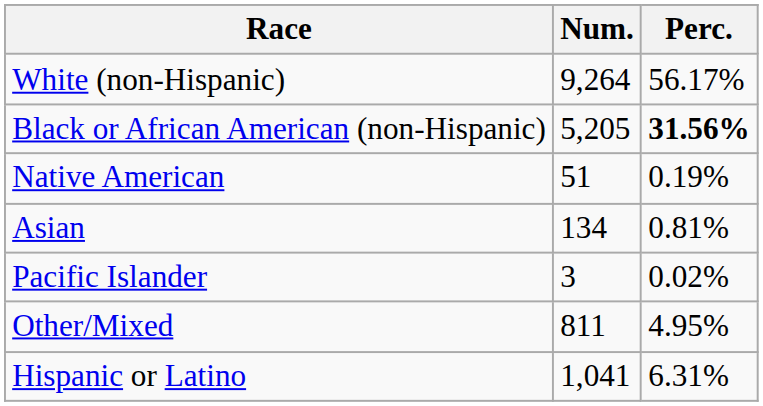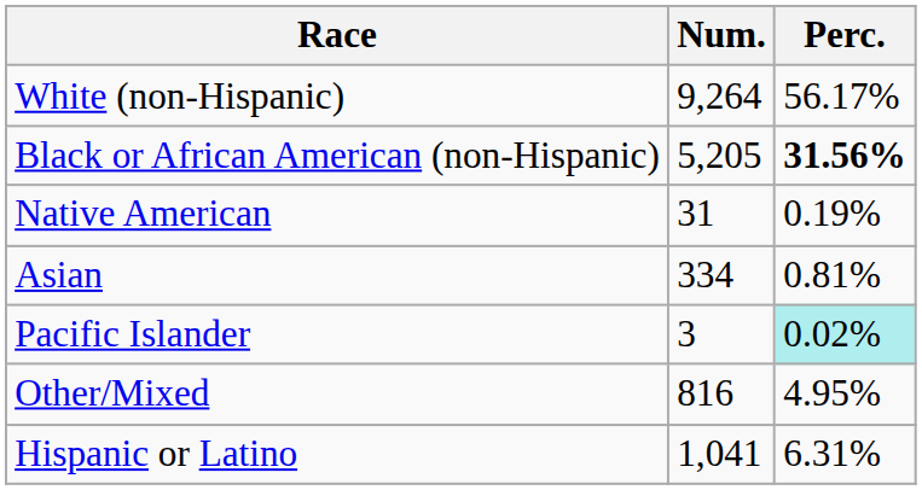 <table class="wikitable">
 <tr>
 <th>Race</th>
 <th>Num.</th>
 <th>Perc.</th>
 </tr>
 <tr>
 <td><a href='#'>White</a> (non-Hispanic)</td>
 <td>9,264</td>
 <td>56.17%</td>
 </tr>
 <tr>
 <td><a href='#'>Black or African American</a> (non-Hispanic)</td>
 <td>5,205</td>
 <td><strong>31.56%</strong></td>
 </tr>
 <tr>
 <td><a href='#'>Native American</a></td>
-<td>51</td>
+<td>31</td>
 <td>0.19%</td>
 </tr>
 <tr>
 <td><a href='#'>Asian</a></td>
-<td>134</td>
+<td>334</td>
 <td>0.81%</td>
 </tr>
 <tr>
 <td><a href='#'>Pacific Islander</a></td>
 <td>3</td>
-<td>0.02%</td>
+<td style="background: paleturquoise;">0.02%</td>
 </tr>
 <tr>
 <td><a href='#'>Other/Mixed</a></td>
-<td>811</td>
+<td>816</td>
 <td>4.95%</td>
 </tr>
 <tr>
 <td><a href='#'>Hispanic</a> or <a href='#'>Latino</a></td>
 <td>1,041</td>
 <td>6.31%</td>
 </tr>
 </table>
